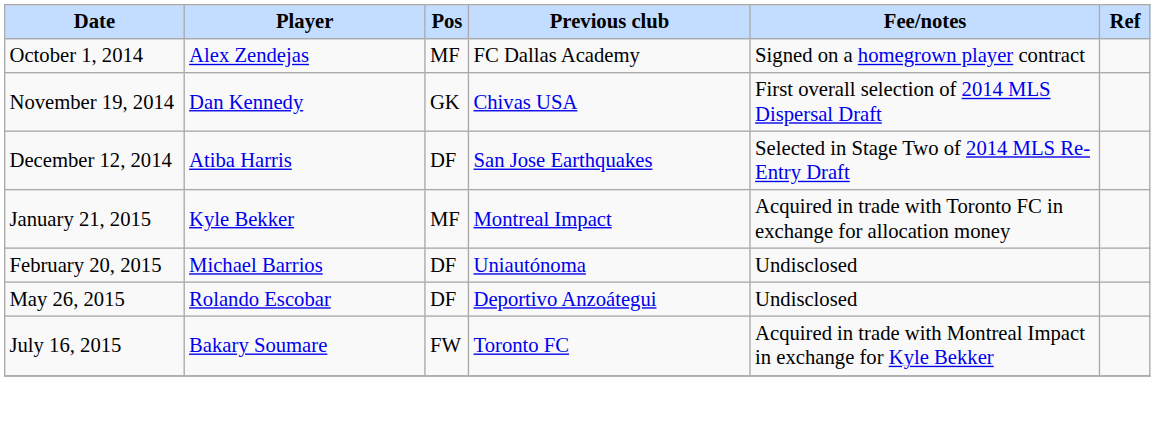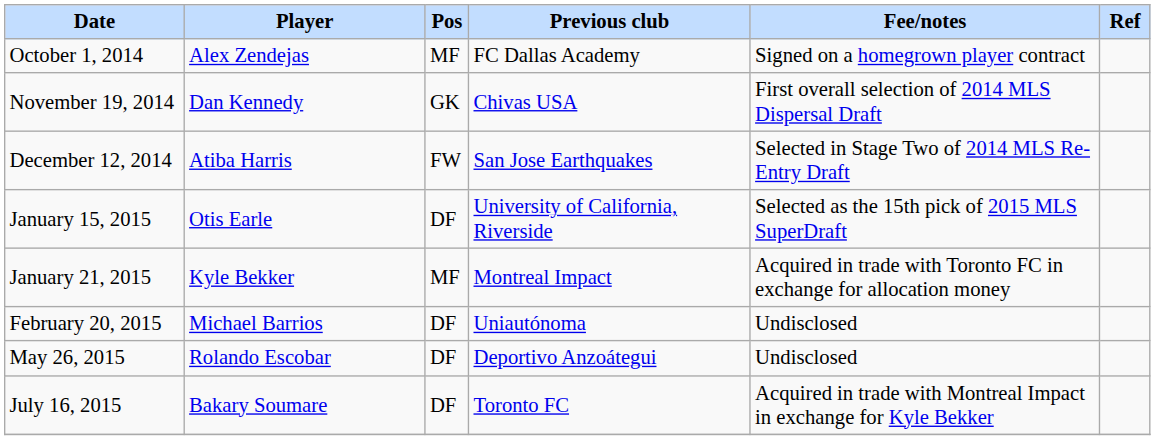 <table class="wikitable" style="text-align:left; font-size:95%;">
 <tr>
 <th style="background:#c2ddff; width:125px;">Date</th>
 <th style="background:#c2ddff; width:170px;">Player</th>
 <th style="background:#c2ddff; width:25px;">Pos</th>
 <th style="background:#c2ddff; width:200px;">Previous club</th>
 <th style="background:#c2ddff; width:250px;">Fee/notes</th>
 <th style="background:#c2ddff; width:30px;">Ref</th>
 </tr>
 <tr>
 <td>October 1, 2014</td>
 <td> <a href='#'>Alex Zendejas</a></td>
 <td>MF</td>
 <td> FC Dallas Academy</td>
 <td>Signed on a <a href='#'>homegrown player</a> contract</td>
 <td></td>
 </tr>
 <tr>
 <td>November 19, 2014</td>
 <td> <a href='#'>Dan Kennedy</a></td>
 <td>GK</td>
 <td> <a href='#'>Chivas USA</a></td>
 <td>First overall selection of <a href='#'>2014 MLS Dispersal Draft</a></td>
 <td></td>
 </tr>
 <tr>
 <td>December 12, 2014</td>
 <td> <a href='#'>Atiba Harris</a></td>
-<td>DF</td>
+<td>FW</td>
 <td> <a href='#'>San Jose Earthquakes</a></td>
 <td>Selected in Stage Two of <a href='#'>2014 MLS Re-Entry Draft</a></td>
+<td></td>
+</tr>
+<tr>
+<td>January 15, 2015</td>
+<td> <a href='#'>Otis Earle</a></td>
+<td>DF</td>
+<td> <a href='#'>University of California, Riverside</a></td>
+<td>Selected as the 15th pick of <a href='#'>2015 MLS SuperDraft</a></td>
 <td></td>
 </tr>
 <tr>
 <td>January 21, 2015</td>
 <td> <a href='#'>Kyle Bekker</a></td>
 <td>MF</td>
 <td> <a href='#'>Montreal Impact</a></td>
 <td>Acquired in trade with Toronto FC in exchange for allocation money</td>
 <td></td>
 </tr>
 <tr>
 <td>February 20, 2015</td>
 <td> <a href='#'>Michael Barrios</a></td>
 <td>DF</td>
 <td> <a href='#'>Uniautónoma</a></td>
 <td>Undisclosed</td>
 <td></td>
 </tr>
 <tr>
 <td>May 26, 2015</td>
 <td> <a href='#'>Rolando Escobar</a></td>
 <td>DF</td>
 <td> <a href='#'>Deportivo Anzoátegui</a></td>
 <td>Undisclosed</td>
 <td></td>
 </tr>
 <tr>
 <td>July 16, 2015</td>
 <td> <a href='#'>Bakary Soumare</a></td>
-<td>FW</td>
+<td>DF</td>
 <td> <a href='#'>Toronto FC</a></td>
 <td>Acquired in trade with Montreal Impact in exchange for <a href='#'>Kyle Bekker</a></td>
 <td></td>
 </tr>
 <tr>
 </tr>
 </table>
